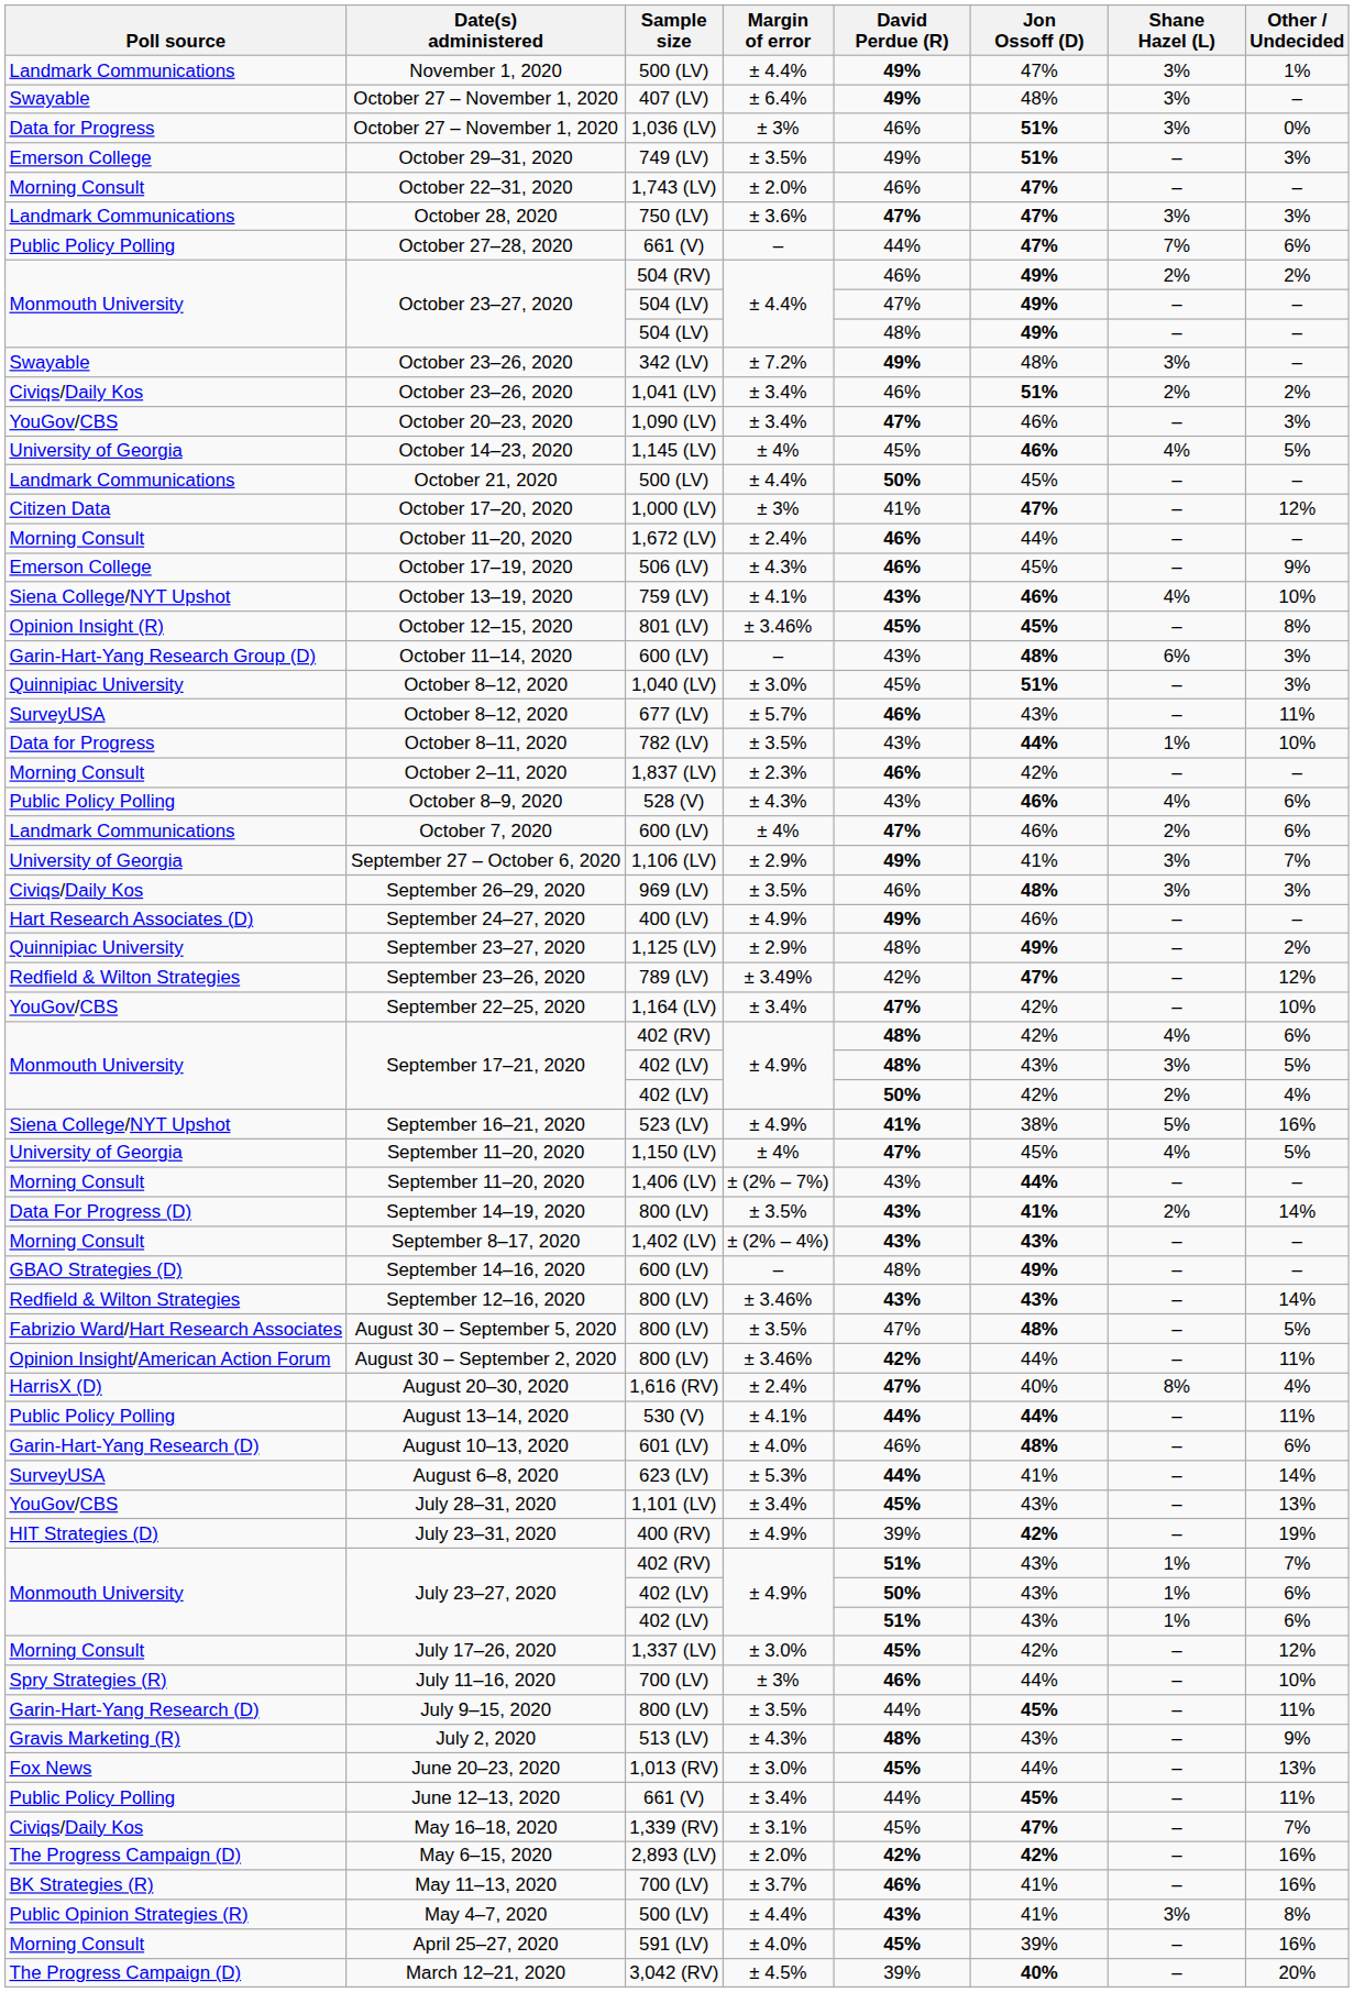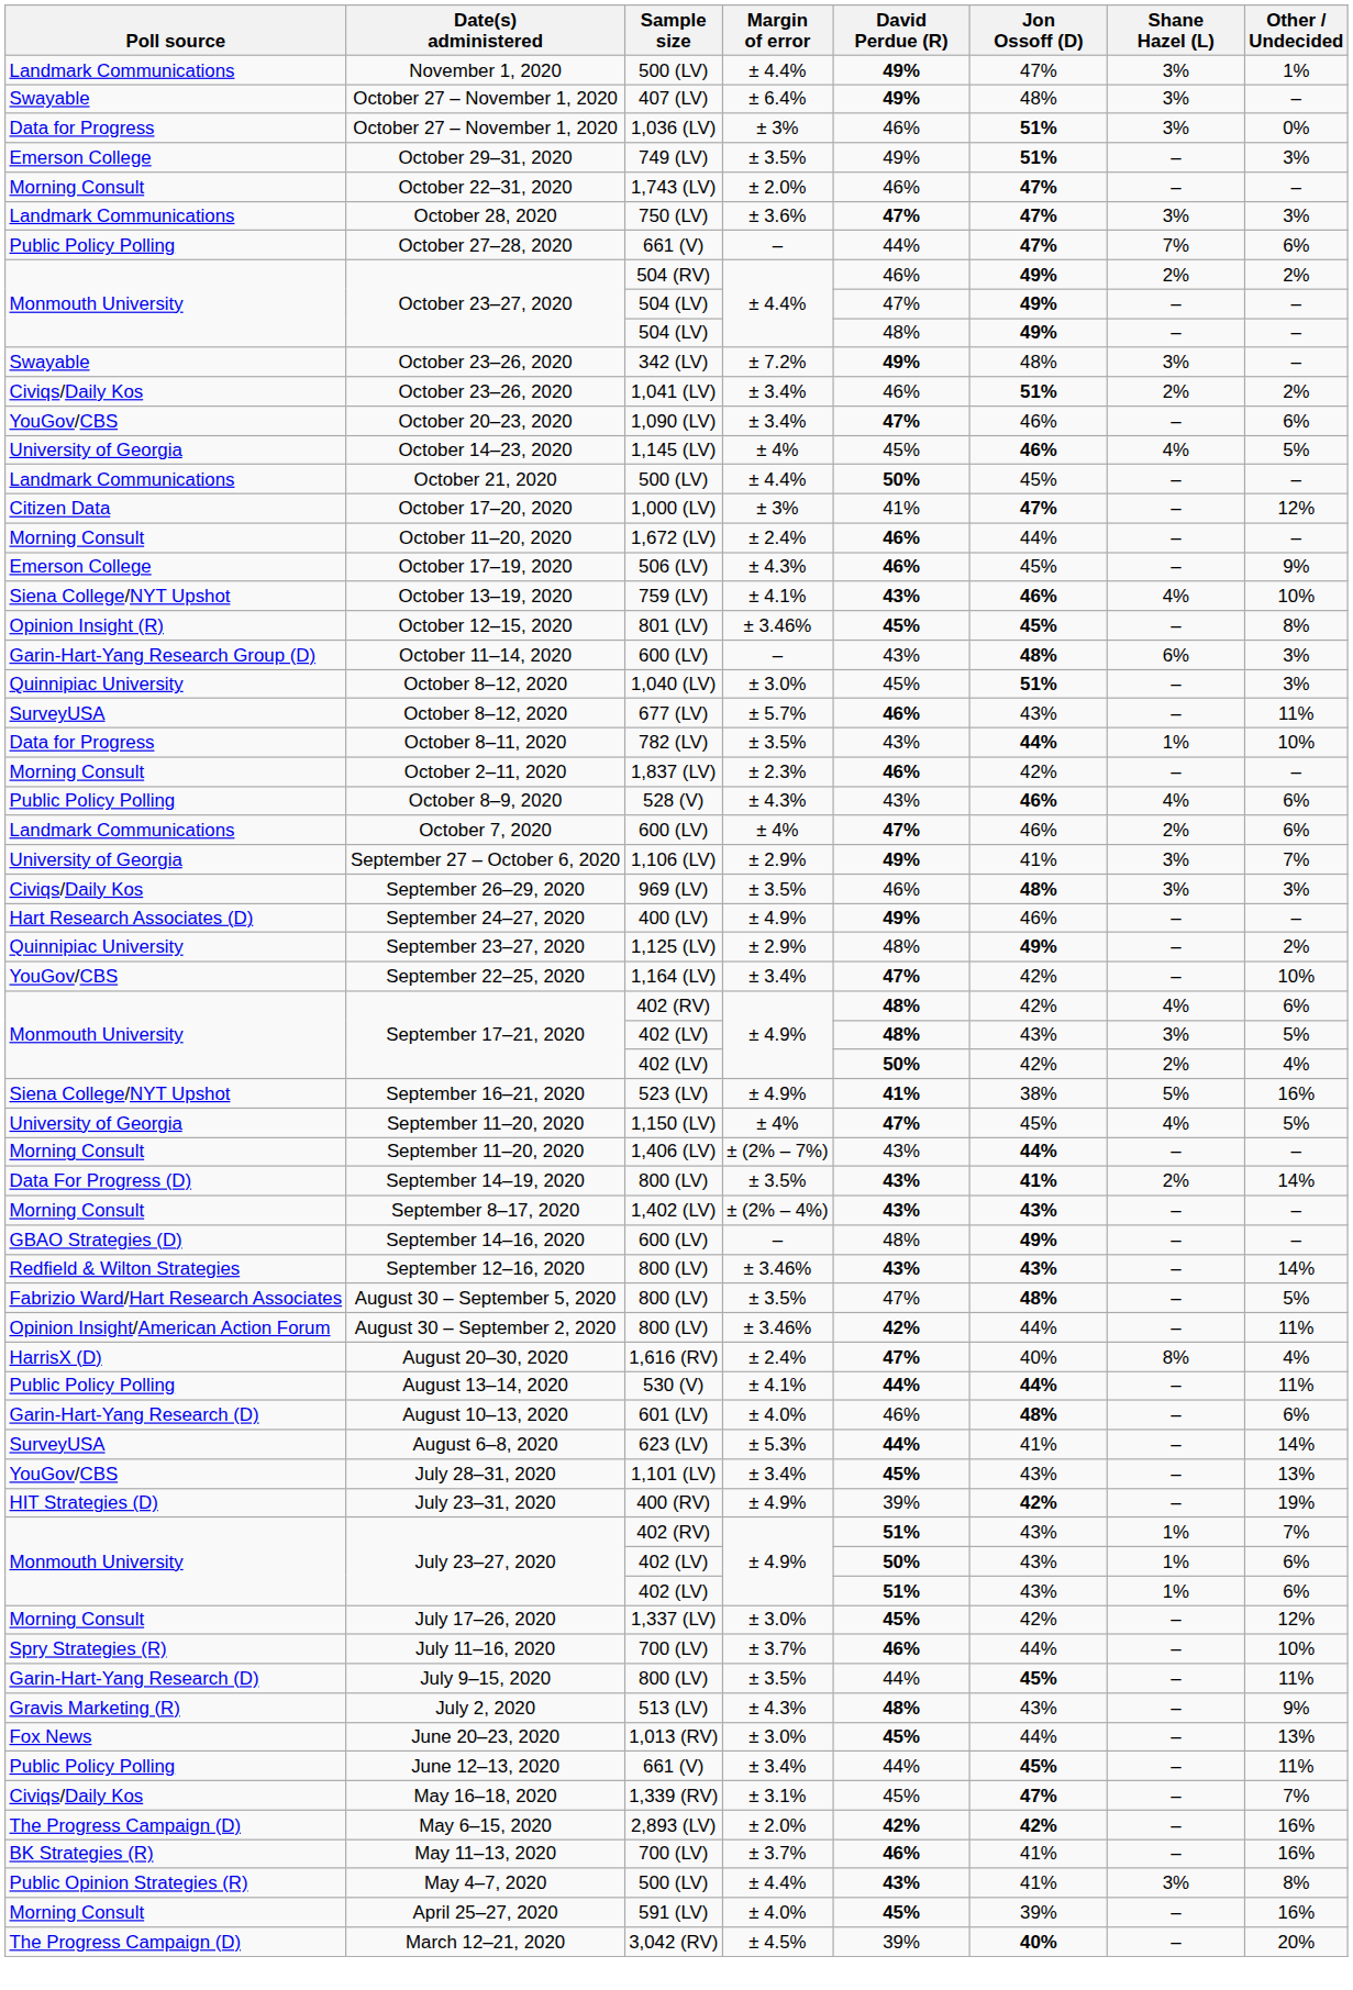 <table class="wikitable" style="font-size:90%;text-align:center;">
 <tr valign=bottom>
 <th>Poll source</th>
 <th>Date(s)<br>administered</th>
 <th>Sample<br>size</th>
 <th>Margin<br>of error</th>
 <th style="width:100px;">David<br>Perdue (R)</th>
 <th style="width:100px;">Jon<br>Ossoff (D)</th>
 <th style="width:100px;">Shane<br>Hazel (L)</th>
 <th>Other /<br>Undecided</th>
 </tr>
 <tr>
 <td style="text-align:left;"><a href='#'>Landmark Communications</a></td>
 <td>November 1, 2020</td>
 <td>500 (LV)</td>
 <td>± 4.4%</td>
 <td><strong>49%</strong></td>
 <td>47%</td>
 <td>3%</td>
 <td>1%</td>
 </tr>
 <tr>
 <td style="text-align:left;"><a href='#'>Swayable</a></td>
 <td>October 27 – November 1, 2020</td>
 <td>407 (LV)</td>
 <td>± 6.4%</td>
 <td><strong>49%</strong></td>
 <td>48%</td>
 <td>3%</td>
 <td>–</td>
 </tr>
 <tr>
 <td style="text-align:left;"><a href='#'>Data for Progress</a></td>
 <td>October 27 – November 1, 2020</td>
 <td>1,036 (LV)</td>
 <td>± 3%</td>
 <td>46%</td>
 <td><strong>51%</strong></td>
 <td>3%</td>
 <td>0%</td>
 </tr>
 <tr>
 <td style="text-align:left;"><a href='#'>Emerson College</a></td>
 <td>October 29–31, 2020</td>
 <td>749 (LV)</td>
 <td>± 3.5%</td>
 <td>49%</td>
 <td><strong>51%</strong></td>
 <td>–</td>
 <td>3%</td>
 </tr>
 <tr>
 <td style="text-align:left;"><a href='#'>Morning Consult</a></td>
 <td>October 22–31, 2020</td>
 <td>1,743 (LV)</td>
 <td>± 2.0%</td>
 <td>46%</td>
 <td><strong>47%</strong></td>
 <td>–</td>
 <td>–</td>
 </tr>
 <tr>
 <td style="text-align:left;"><a href='#'>Landmark Communications</a></td>
 <td>October 28, 2020</td>
 <td>750 (LV)</td>
 <td>± 3.6%</td>
 <td><strong>47%</strong></td>
 <td><strong>47%</strong></td>
 <td>3%</td>
 <td>3%</td>
 </tr>
 <tr>
 <td style="text-align:left;"><a href='#'>Public Policy Polling</a></td>
 <td>October 27–28, 2020</td>
 <td>661 (V)</td>
 <td>–</td>
 <td>44%</td>
 <td><strong>47%</strong></td>
 <td>7%</td>
 <td>6%</td>
 </tr>
 <tr>
 <td rowspan=3 style="text-align:left;"><a href='#'>Monmouth University</a></td>
 <td rowspan=3>October 23–27, 2020</td>
 <td>504 (RV)</td>
 <td rowspan=3>± 4.4%</td>
 <td>46%</td>
 <td><strong>49%</strong></td>
 <td>2%</td>
 <td>2%</td>
 </tr>
 <tr>
 <td>504 (LV)</td>
 <td>47%</td>
 <td><strong>49%</strong></td>
 <td>–</td>
 <td>–</td>
 </tr>
 <tr>
 <td>504 (LV)</td>
 <td>48%</td>
 <td><strong>49%</strong></td>
 <td>–</td>
 <td>–</td>
 </tr>
 <tr>
 <td style="text-align:left;"><a href='#'>Swayable</a></td>
 <td>October 23–26, 2020</td>
 <td>342 (LV)</td>
 <td>± 7.2%</td>
 <td><strong>49%</strong></td>
 <td>48%</td>
 <td>3%</td>
 <td>–</td>
 </tr>
 <tr>
 <td style="text-align:left;"><a href='#'>Civiqs</a>/<a href='#'>Daily Kos</a></td>
 <td>October 23–26, 2020</td>
 <td>1,041 (LV)</td>
 <td>± 3.4%</td>
 <td>46%</td>
 <td><strong>51%</strong></td>
 <td>2%</td>
 <td>2%</td>
 </tr>
 <tr>
 <td style="text-align:left;"><a href='#'>YouGov</a>/<a href='#'>CBS</a></td>
 <td>October 20–23, 2020</td>
 <td>1,090 (LV)</td>
 <td>± 3.4%</td>
 <td><strong>47%</strong></td>
 <td>46%</td>
 <td>–</td>
-<td>3%</td>
+<td>6%</td>
 </tr>
 <tr>
 <td style="text-align:left;"><a href='#'>University of Georgia</a></td>
 <td>October 14–23, 2020</td>
 <td>1,145 (LV)</td>
 <td>± 4%</td>
 <td>45%</td>
 <td><strong>46%</strong></td>
 <td>4%</td>
 <td>5%</td>
 </tr>
 <tr>
 <td style="text-align:left;"><a href='#'>Landmark Communications</a></td>
 <td>October 21, 2020</td>
 <td>500 (LV)</td>
 <td>± 4.4%</td>
 <td><strong>50%</strong></td>
 <td>45%</td>
 <td>–</td>
 <td>–</td>
 </tr>
 <tr>
 <td style="text-align:left;"><a href='#'>Citizen Data</a></td>
 <td>October 17–20, 2020</td>
 <td>1,000 (LV)</td>
 <td>± 3%</td>
 <td>41%</td>
 <td><strong>47%</strong></td>
 <td>–</td>
 <td>12%</td>
 </tr>
 <tr>
 <td style="text-align:left;"><a href='#'>Morning Consult</a></td>
 <td>October 11–20, 2020</td>
 <td>1,672 (LV)</td>
 <td>± 2.4%</td>
 <td><strong>46%</strong></td>
 <td>44%</td>
 <td>–</td>
 <td>–</td>
 </tr>
 <tr>
 <td style="text-align:left;"><a href='#'>Emerson College</a></td>
 <td>October 17–19, 2020</td>
 <td>506 (LV)</td>
 <td>± 4.3%</td>
 <td><strong>46%</strong></td>
 <td>45%</td>
 <td>–</td>
 <td>9%</td>
 </tr>
 <tr>
 <td style="text-align:left;"><a href='#'>Siena College</a>/<a href='#'>NYT Upshot</a></td>
 <td>October 13–19, 2020</td>
 <td>759 (LV)</td>
 <td>± 4.1%</td>
 <td><strong>43%</strong></td>
 <td><strong>46%</strong></td>
 <td>4%</td>
 <td>10%</td>
 </tr>
 <tr>
 <td style="text-align:left;"><a href='#'>Opinion Insight (R)</a></td>
 <td>October 12–15, 2020</td>
 <td>801 (LV)</td>
 <td>± 3.46%</td>
 <td><strong>45%</strong></td>
 <td><strong>45%</strong></td>
 <td>–</td>
 <td>8%</td>
 </tr>
 <tr>
 <td style="text-align:left;"><a href='#'>Garin-Hart-Yang Research Group (D)</a></td>
 <td>October 11–14, 2020</td>
 <td>600 (LV)</td>
 <td>–</td>
 <td>43%</td>
 <td><strong>48%</strong></td>
 <td>6%</td>
 <td>3%</td>
 </tr>
 <tr>
 <td style="text-align:left;"><a href='#'>Quinnipiac University</a></td>
 <td>October 8–12, 2020</td>
 <td>1,040 (LV)</td>
 <td>± 3.0%</td>
 <td>45%</td>
 <td><strong>51%</strong></td>
 <td>–</td>
 <td>3%</td>
 </tr>
 <tr>
 <td style="text-align:left;"><a href='#'>SurveyUSA</a></td>
 <td>October 8–12, 2020</td>
 <td>677 (LV)</td>
 <td>± 5.7%</td>
 <td><strong>46%</strong></td>
 <td>43%</td>
 <td>–</td>
 <td>11%</td>
 </tr>
 <tr>
 <td style="text-align:left;"><a href='#'>Data for Progress</a></td>
 <td>October 8–11, 2020</td>
 <td>782 (LV)</td>
 <td>± 3.5%</td>
 <td>43%</td>
 <td><strong>44%</strong></td>
 <td>1%</td>
 <td>10%</td>
 </tr>
 <tr>
 <td style="text-align:left;"><a href='#'>Morning Consult</a></td>
 <td>October 2–11, 2020</td>
 <td>1,837 (LV)</td>
 <td>± 2.3%</td>
 <td><strong>46%</strong></td>
 <td>42%</td>
 <td>–</td>
 <td>–</td>
 </tr>
 <tr>
 <td style="text-align:left;"><a href='#'>Public Policy Polling</a></td>
 <td>October 8–9, 2020</td>
 <td>528 (V)</td>
 <td>± 4.3%</td>
 <td>43%</td>
 <td><strong>46%</strong></td>
 <td>4%</td>
 <td>6%</td>
 </tr>
 <tr>
 <td style="text-align:left;"><a href='#'>Landmark Communications</a></td>
 <td>October 7, 2020</td>
 <td>600 (LV)</td>
 <td>± 4%</td>
 <td><strong>47%</strong></td>
 <td>46%</td>
 <td>2%</td>
 <td>6%</td>
 </tr>
 <tr>
 <td style="text-align:left;"><a href='#'>University of Georgia</a></td>
 <td>September 27 – October 6, 2020</td>
 <td>1,106 (LV)</td>
 <td>± 2.9%</td>
 <td><strong>49%</strong></td>
 <td>41%</td>
 <td>3%</td>
 <td>7%</td>
 </tr>
 <tr>
 <td style="text-align:left;"><a href='#'>Civiqs</a>/<a href='#'>Daily Kos</a></td>
 <td>September 26–29, 2020</td>
 <td>969 (LV)</td>
 <td>± 3.5%</td>
 <td>46%</td>
 <td><strong>48%</strong></td>
 <td>3%</td>
 <td>3%</td>
 </tr>
 <tr>
 <td style="text-align:left;"><a href='#'>Hart Research Associates (D)</a></td>
 <td>September 24–27, 2020</td>
 <td>400 (LV)</td>
 <td>± 4.9%</td>
 <td><strong>49%</strong></td>
 <td>46%</td>
 <td>–</td>
 <td>–</td>
 </tr>
 <tr>
 <td style="text-align:left;"><a href='#'>Quinnipiac University</a></td>
 <td>September 23–27, 2020</td>
 <td>1,125 (LV)</td>
 <td>± 2.9%</td>
 <td>48%</td>
 <td><strong>49%</strong></td>
 <td>–</td>
 <td>2%</td>
-</tr>
-<tr>
-<td style="text-align:left;"><a href='#'>Redfield & Wilton Strategies</a></td>
-<td>September 23–26, 2020</td>
-<td>789 (LV)</td>
-<td>± 3.49%</td>
-<td>42%</td>
-<td><strong>47%</strong></td>
-<td>–</td>
-<td>12%</td>
 </tr>
 <tr>
 <td style="text-align:left;"><a href='#'>YouGov</a>/<a href='#'>CBS</a></td>
 <td>September 22–25, 2020</td>
 <td>1,164 (LV)</td>
 <td>± 3.4%</td>
 <td><strong>47%</strong></td>
 <td>42%</td>
 <td>–</td>
 <td>10%</td>
 </tr>
 <tr>
 <td rowspan=3 style="text-align:left;"><a href='#'>Monmouth University</a></td>
 <td rowspan=3>September 17–21, 2020</td>
 <td>402 (RV)</td>
 <td rowspan=3>± 4.9%</td>
 <td><strong>48%</strong></td>
 <td>42%</td>
 <td>4%</td>
 <td>6%</td>
 </tr>
 <tr>
 <td>402 (LV)</td>
 <td><strong>48%</strong></td>
 <td>43%</td>
 <td>3%</td>
 <td>5%</td>
 </tr>
 <tr>
 <td>402 (LV)</td>
 <td><strong>50%</strong></td>
 <td>42%</td>
 <td>2%</td>
 <td>4%</td>
 </tr>
 <tr>
 <td style="text-align:left;"><a href='#'>Siena College</a>/<a href='#'>NYT Upshot</a></td>
 <td>September 16–21, 2020</td>
 <td>523 (LV)</td>
 <td>± 4.9%</td>
 <td><strong>41%</strong></td>
 <td>38%</td>
 <td>5%</td>
 <td>16%</td>
 </tr>
 <tr>
 <td style="text-align:left;"><a href='#'>University of Georgia</a></td>
 <td>September 11–20, 2020</td>
 <td>1,150 (LV)</td>
 <td>± 4%</td>
 <td><strong>47%</strong></td>
 <td>45%</td>
 <td>4%</td>
 <td>5%</td>
 </tr>
 <tr>
 <td style="text-align:left;"><a href='#'>Morning Consult</a></td>
 <td>September 11–20, 2020</td>
 <td>1,406 (LV)</td>
 <td>± (2% – 7%)</td>
 <td>43%</td>
 <td><strong>44%</strong></td>
 <td>–</td>
 <td>–</td>
 </tr>
 <tr>
 <td style="text-align:left;"><a href='#'>Data For Progress (D)</a></td>
 <td>September 14–19, 2020</td>
 <td>800 (LV)</td>
 <td>± 3.5%</td>
 <td><strong>43%</strong></td>
 <td><strong>41%</strong></td>
 <td>2%</td>
 <td>14%</td>
 </tr>
 <tr>
 <td style="text-align:left;"><a href='#'>Morning Consult</a></td>
 <td>September 8–17, 2020</td>
 <td>1,402 (LV)</td>
 <td>± (2% – 4%)</td>
 <td><strong>43%</strong></td>
 <td><strong>43%</strong></td>
 <td>–</td>
 <td>–</td>
 </tr>
 <tr>
 <td style="text-align:left;"><a href='#'>GBAO Strategies (D)</a></td>
 <td>September 14–16, 2020</td>
 <td>600 (LV)</td>
 <td>–</td>
 <td>48%</td>
 <td><strong>49%</strong></td>
 <td>–</td>
 <td>–</td>
 </tr>
 <tr>
 <td style="text-align:left;"><a href='#'>Redfield & Wilton Strategies</a></td>
 <td>September 12–16, 2020</td>
 <td>800 (LV)</td>
 <td>± 3.46%</td>
 <td><strong>43%</strong></td>
 <td><strong>43%</strong></td>
 <td>–</td>
 <td>14%</td>
 </tr>
 <tr>
 <td style="text-align:left;"><a href='#'>Fabrizio Ward</a>/<a href='#'>Hart Research Associates</a></td>
 <td>August 30 – September 5, 2020</td>
 <td>800 (LV)</td>
 <td>± 3.5%</td>
 <td>47%</td>
 <td><strong>48%</strong></td>
 <td>–</td>
 <td>5%</td>
 </tr>
 <tr>
 <td style="text-align:left;"><a href='#'>Opinion Insight</a>/<a href='#'>American Action Forum</a></td>
 <td>August 30 – September 2, 2020</td>
 <td>800 (LV)</td>
 <td>± 3.46%</td>
 <td><strong>42%</strong></td>
 <td>44%</td>
 <td>–</td>
 <td>11%</td>
 </tr>
 <tr>
 <td style="text-align:left;"><a href='#'>HarrisX (D)</a></td>
 <td>August 20–30, 2020</td>
 <td>1,616 (RV)</td>
 <td>± 2.4%</td>
 <td><strong>47%</strong></td>
 <td>40%</td>
 <td>8%</td>
 <td>4%</td>
 </tr>
 <tr>
 <td style="text-align:left;"><a href='#'>Public Policy Polling</a></td>
 <td>August 13–14, 2020</td>
 <td>530 (V)</td>
 <td>± 4.1%</td>
 <td><strong>44%</strong></td>
 <td><strong>44%</strong></td>
 <td>–</td>
 <td>11%</td>
 </tr>
 <tr>
 <td style="text-align:left;"><a href='#'>Garin-Hart-Yang Research (D)</a></td>
 <td>August 10–13, 2020</td>
 <td>601 (LV)</td>
 <td>± 4.0%</td>
 <td>46%</td>
 <td><strong>48%</strong></td>
 <td>–</td>
 <td>6%</td>
 </tr>
 <tr>
 <td style="text-align:left;"><a href='#'>SurveyUSA</a></td>
 <td>August 6–8, 2020</td>
 <td>623 (LV)</td>
 <td>± 5.3%</td>
 <td><strong>44%</strong></td>
 <td>41%</td>
 <td>–</td>
 <td>14%</td>
 </tr>
 <tr>
 <td style="text-align:left;"><a href='#'>YouGov</a>/<a href='#'>CBS</a></td>
 <td>July 28–31, 2020</td>
 <td>1,101 (LV)</td>
 <td>± 3.4%</td>
 <td><strong>45%</strong></td>
 <td>43%</td>
 <td>–</td>
 <td>13%</td>
 </tr>
 <tr>
 <td style="text-align:left;"><a href='#'>HIT Strategies (D)</a></td>
 <td>July 23–31, 2020</td>
 <td>400 (RV)</td>
 <td>± 4.9%</td>
 <td>39%</td>
 <td><strong>42%</strong></td>
 <td>–</td>
 <td>19%</td>
 </tr>
 <tr>
 <td rowspan=3 style="text-align:left;"><a href='#'>Monmouth University</a></td>
 <td rowspan=3>July 23–27, 2020</td>
 <td>402 (RV)</td>
 <td rowspan=3>± 4.9%</td>
 <td><strong>51%</strong></td>
 <td>43%</td>
 <td>1%</td>
 <td>7%</td>
 </tr>
 <tr>
 <td>402 (LV)</td>
 <td><strong>50%</strong></td>
 <td>43%</td>
 <td>1%</td>
 <td>6%</td>
 </tr>
 <tr>
 <td>402 (LV)</td>
 <td><strong>51%</strong></td>
 <td>43%</td>
 <td>1%</td>
 <td>6%</td>
 </tr>
 <tr>
 <td style="text-align:left;"><a href='#'>Morning Consult</a></td>
 <td>July 17–26, 2020</td>
 <td>1,337 (LV)</td>
 <td>± 3.0%</td>
 <td><strong>45%</strong></td>
 <td>42%</td>
 <td>–</td>
 <td>12%</td>
 </tr>
 <tr>
 <td style="text-align:left;"><a href='#'>Spry Strategies (R)</a></td>
 <td>July 11–16, 2020</td>
 <td>700 (LV)</td>
-<td>± 3%</td>
+<td>± 3.7%</td>
 <td><strong>46%</strong></td>
 <td>44%</td>
 <td>–</td>
 <td>10%</td>
 </tr>
 <tr>
 <td style="text-align:left;"><a href='#'>Garin-Hart-Yang Research (D)</a></td>
 <td>July 9–15, 2020</td>
 <td>800 (LV)</td>
 <td>± 3.5%</td>
 <td>44%</td>
 <td><strong>45%</strong></td>
 <td>–</td>
 <td>11%</td>
 </tr>
 <tr>
 <td style="text-align:left;"><a href='#'>Gravis Marketing (R)</a></td>
 <td>July 2, 2020</td>
 <td>513 (LV)</td>
 <td>± 4.3%</td>
 <td><strong>48%</strong></td>
 <td>43%</td>
 <td>–</td>
 <td>9%</td>
 </tr>
 <tr>
 <td style="text-align:left;"><a href='#'>Fox News</a></td>
 <td>June 20–23, 2020</td>
 <td>1,013 (RV)</td>
 <td>± 3.0%</td>
 <td><strong>45%</strong></td>
 <td>44%</td>
 <td>–</td>
 <td>13%</td>
 </tr>
 <tr>
 <td style="text-align:left;"><a href='#'>Public Policy Polling</a></td>
 <td>June 12–13, 2020</td>
 <td>661 (V)</td>
 <td>± 3.4%</td>
 <td>44%</td>
 <td><strong>45%</strong></td>
 <td>–</td>
 <td>11%</td>
 </tr>
 <tr>
 <td style="text-align:left;"><a href='#'>Civiqs</a>/<a href='#'>Daily Kos</a></td>
 <td>May 16–18, 2020</td>
 <td>1,339 (RV)</td>
 <td>± 3.1%</td>
 <td>45%</td>
 <td><strong>47%</strong></td>
 <td>–</td>
 <td>7%</td>
 </tr>
 <tr>
 <td style="text-align:left;"><a href='#'>The Progress Campaign (D)</a></td>
 <td>May 6–15, 2020</td>
 <td>2,893 (LV)</td>
 <td>± 2.0%</td>
 <td><strong>42%</strong></td>
 <td><strong>42%</strong></td>
 <td>–</td>
 <td>16%</td>
 </tr>
 <tr>
 <td style="text-align:left;"><a href='#'>BK Strategies (R)</a></td>
 <td>May 11–13, 2020</td>
 <td>700 (LV)</td>
 <td>± 3.7%</td>
 <td><strong>46%</strong></td>
 <td>41%</td>
 <td>–</td>
 <td>16%</td>
 </tr>
 <tr>
 <td style="text-align:left;"><a href='#'>Public Opinion Strategies (R)</a></td>
 <td>May 4–7, 2020</td>
 <td>500 (LV)</td>
 <td>± 4.4%</td>
 <td><strong>43%</strong></td>
 <td>41%</td>
 <td>3%</td>
 <td>8%</td>
 </tr>
 <tr>
 <td style="text-align:left;"><a href='#'>Morning Consult</a></td>
 <td>April 25–27, 2020</td>
 <td>591 (LV)</td>
 <td>± 4.0%</td>
 <td><strong>45%</strong></td>
 <td>39%</td>
 <td>–</td>
 <td>16%</td>
 </tr>
 <tr>
 <td style="text-align:left;"><a href='#'>The Progress Campaign (D)</a></td>
 <td>March 12–21, 2020</td>
 <td>3,042 (RV)</td>
 <td>± 4.5%</td>
 <td>39%</td>
 <td><strong>40%</strong></td>
 <td>–</td>
 <td>20%</td>
 </tr>
 </table>
